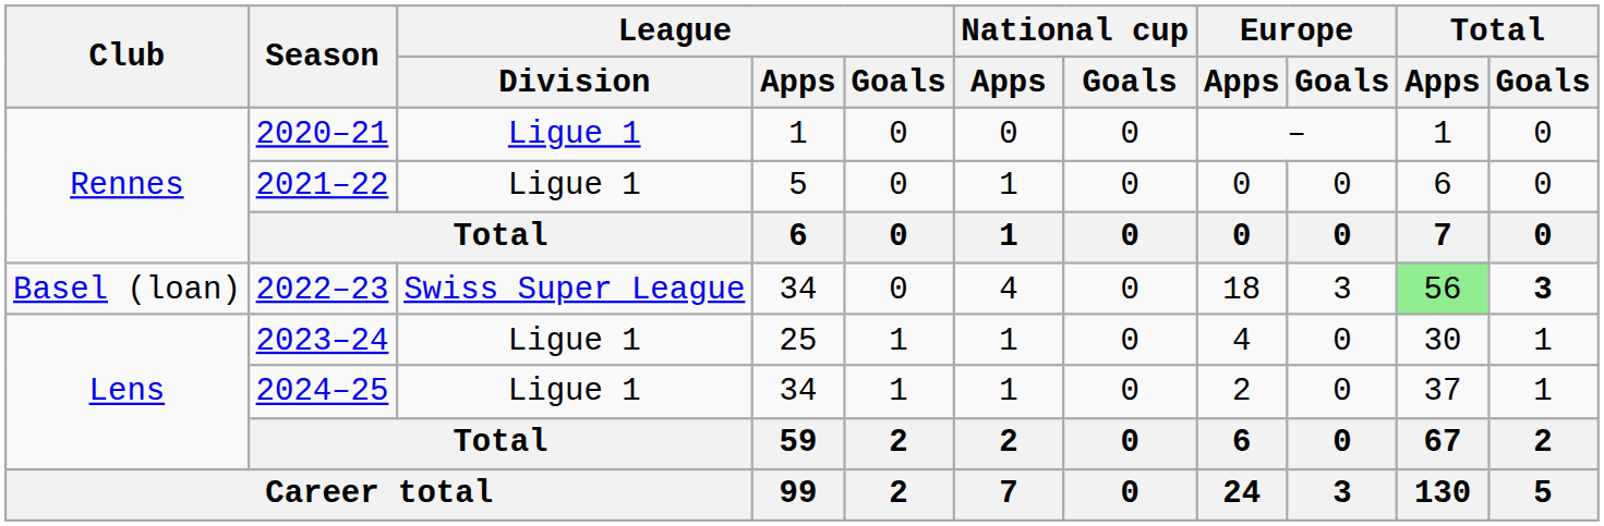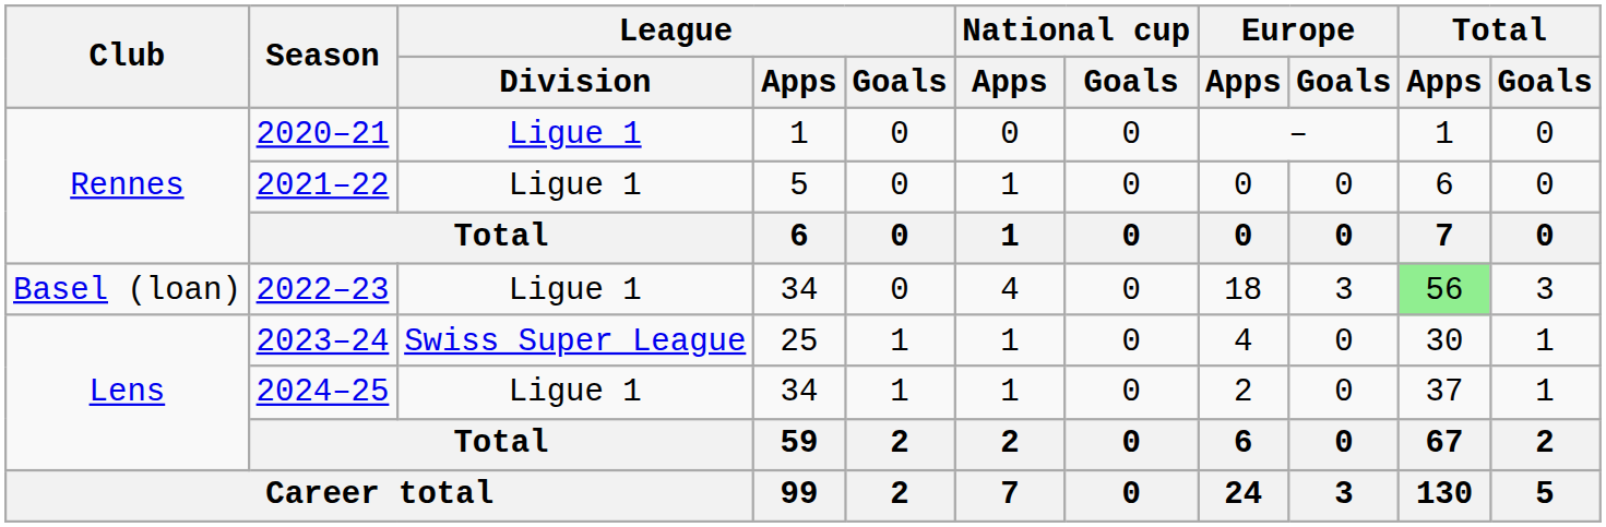 <table class="wikitable" style="text-align: center;">
 <tr>
 <th rowspan="2">Club</th>
 <th rowspan="2">Season</th>
 <th colspan="3">League</th>
 <th colspan="2">National cup</th>
 <th colspan="2">Europe</th>
 <th colspan="2">Total</th>
 </tr>
 <tr>
 <th>Division</th>
 <th>Apps</th>
 <th>Goals</th>
 <th>Apps</th>
 <th>Goals</th>
 <th>Apps</th>
 <th>Goals</th>
 <th>Apps</th>
 <th>Goals</th>
 </tr>
 <tr>
 <td rowspan="3"><a href='#'>Rennes</a></td>
 <td><a href='#'>2020–21</a></td>
 <td><a href='#'>Ligue 1</a></td>
 <td>1</td>
 <td>0</td>
 <td>0</td>
 <td>0</td>
 <td colspan="2">–</td>
 <td>1</td>
 <td>0</td>
 </tr>
 <tr>
 <td><a href='#'>2021–22</a></td>
 <td>Ligue 1</td>
 <td>5</td>
 <td>0</td>
 <td>1</td>
 <td>0</td>
 <td>0</td>
 <td>0</td>
 <td>6</td>
 <td>0</td>
 </tr>
 <tr>
 <th colspan="2">Total</th>
 <th>6</th>
 <th>0</th>
 <th>1</th>
 <th>0</th>
 <th>0</th>
 <th>0</th>
 <th>7</th>
 <th>0</th>
 </tr>
 <tr>
 <td><a href='#'>Basel</a> (loan)</td>
 <td><a href='#'>2022–23</a></td>
-<td><a href='#'>Swiss Super League</a></td>
+<td>Ligue 1</td>
 <td>34</td>
 <td>0</td>
 <td>4</td>
 <td>0</td>
 <td>18</td>
 <td>3</td>
 <td style="background: lightgreen;">56</td>
-<td><strong>3</strong></td>
+<td>3</td>
 </tr>
 <tr>
 <td rowspan="3"><a href='#'>Lens</a></td>
 <td><a href='#'>2023–24</a></td>
-<td>Ligue 1</td>
+<td><a href='#'>Swiss Super League</a></td>
 <td>25</td>
 <td>1</td>
 <td>1</td>
 <td>0</td>
 <td>4</td>
 <td>0</td>
 <td>30</td>
 <td>1</td>
 </tr>
 <tr>
 <td><a href='#'>2024–25</a></td>
 <td>Ligue 1</td>
 <td>34</td>
 <td>1</td>
 <td>1</td>
 <td>0</td>
 <td>2</td>
 <td>0</td>
 <td>37</td>
 <td>1</td>
 </tr>
 <tr>
 <th colspan="2">Total</th>
 <th>59</th>
 <th>2</th>
 <th>2</th>
 <th>0</th>
 <th>6</th>
 <th>0</th>
 <th>67</th>
 <th>2</th>
 </tr>
 <tr>
 <th colspan="3">Career total</th>
 <th>99</th>
 <th>2</th>
 <th>7</th>
 <th>0</th>
 <th>24</th>
 <th>3</th>
 <th>130</th>
 <th>5</th>
 </tr>
 </table>
